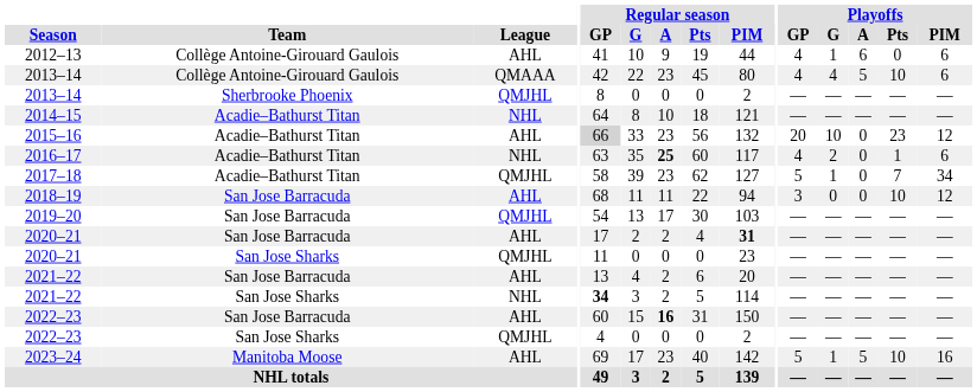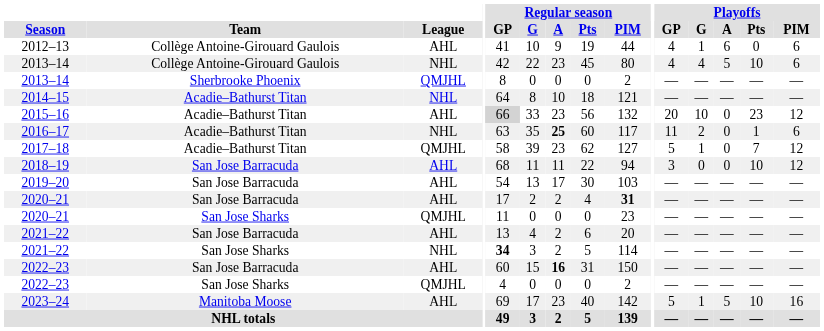 <table border="0" cellpadding="1" cellspacing="0" style="text-align:center; width:60em">
 <tr bgcolor="#e0e0e0">
 <th colspan="3" bgcolor="#ffffff"></th>
 <th rowspan="99" bgcolor="#ffffff"></th>
 <th colspan="5"><a href='#'>Regular season</a></th>
 <th rowspan="99" bgcolor="#ffffff"></th>
 <th colspan="5"><a href='#'>Playoffs</a></th>
 </tr>
 <tr bgcolor="#e0e0e0">
 <th><a href='#'>Season</a></th>
 <th>Team</th>
 <th>League</th>
 <th>GP</th>
 <th><a href='#'>G</a></th>
 <th><a href='#'>A</a></th>
 <th><a href='#'>Pts</a></th>
 <th><a href='#'>PIM</a></th>
 <th>GP</th>
 <th>G</th>
 <th>A</th>
 <th>Pts</th>
 <th>PIM</th>
 </tr>
 <tr>
 <td>2012–13</td>
 <td>Collège Antoine-Girouard Gaulois</td>
 <td>AHL</td>
 <td>41</td>
 <td>10</td>
 <td>9</td>
 <td>19</td>
 <td>44</td>
 <td>4</td>
 <td>1</td>
 <td>6</td>
 <td>0</td>
 <td>6</td>
 </tr>
 <tr bgcolor="#f0f0f0">
 <td>2013–14</td>
 <td>Collège Antoine-Girouard Gaulois</td>
-<td>QMAAA</td>
+<td>NHL</td>
 <td>42</td>
 <td>22</td>
 <td>23</td>
 <td>45</td>
 <td>80</td>
 <td>4</td>
 <td>4</td>
 <td>5</td>
 <td>10</td>
 <td>6</td>
 </tr>
 <tr>
 <td><a href='#'>2013–14</a></td>
 <td><a href='#'>Sherbrooke Phoenix</a></td>
 <td><a href='#'>QMJHL</a></td>
 <td>8</td>
 <td>0</td>
 <td>0</td>
 <td>0</td>
 <td>2</td>
 <td>—</td>
 <td>—</td>
 <td>—</td>
 <td>—</td>
 <td>—</td>
 </tr>
 <tr bgcolor="#f0f0f0">
 <td><a href='#'>2014–15</a></td>
 <td><a href='#'>Acadie–Bathurst Titan</a></td>
 <td><a href='#'>NHL</a></td>
 <td>64</td>
 <td>8</td>
 <td>10</td>
 <td>18</td>
 <td>121</td>
 <td>—</td>
 <td>—</td>
 <td>—</td>
 <td>—</td>
 <td>—</td>
 </tr>
 <tr>
 <td><a href='#'>2015–16</a></td>
 <td>Acadie–Bathurst Titan</td>
 <td>AHL</td>
 <td style="background: lightgrey;">66</td>
 <td>33</td>
 <td>23</td>
 <td>56</td>
 <td>132</td>
 <td>20</td>
 <td>10</td>
 <td>0</td>
 <td>23</td>
 <td>12</td>
 </tr>
 <tr bgcolor="#f0f0f0">
 <td><a href='#'>2016–17</a></td>
 <td>Acadie–Bathurst Titan</td>
 <td>NHL</td>
 <td>63</td>
 <td>35</td>
 <td><strong>25</strong></td>
 <td>60</td>
 <td>117</td>
-<td>4</td>
+<td>11</td>
 <td>2</td>
 <td>0</td>
 <td>1</td>
 <td>6</td>
 </tr>
 <tr>
 <td><a href='#'>2017–18</a></td>
 <td>Acadie–Bathurst Titan</td>
 <td>QMJHL</td>
 <td>58</td>
 <td>39</td>
 <td>23</td>
 <td>62</td>
 <td>127</td>
 <td>5</td>
 <td>1</td>
 <td>0</td>
 <td>7</td>
-<td>34</td>
+<td>12</td>
 </tr>
 <tr bgcolor="#f0f0f0">
 <td><a href='#'>2018–19</a></td>
 <td><a href='#'>San Jose Barracuda</a></td>
 <td><a href='#'>AHL</a></td>
 <td>68</td>
 <td>11</td>
 <td>11</td>
 <td>22</td>
 <td>94</td>
 <td>3</td>
 <td>0</td>
 <td>0</td>
 <td>10</td>
 <td>12</td>
 </tr>
 <tr>
 <td><a href='#'>2019–20</a></td>
 <td>San Jose Barracuda</td>
-<td><a href='#'>QMJHL</a></td>
+<td>AHL</td>
 <td>54</td>
 <td>13</td>
 <td>17</td>
 <td>30</td>
 <td>103</td>
 <td>—</td>
 <td>—</td>
 <td>—</td>
 <td>—</td>
 <td>—</td>
 </tr>
 <tr bgcolor="#f0f0f0">
 <td><a href='#'>2020–21</a></td>
 <td>San Jose Barracuda</td>
 <td>AHL</td>
 <td>17</td>
 <td>2</td>
 <td>2</td>
 <td>4</td>
 <td><strong>31</strong></td>
 <td>—</td>
 <td>—</td>
 <td>—</td>
 <td>—</td>
 <td>—</td>
 </tr>
 <tr>
 <td><a href='#'>2020–21</a></td>
 <td><a href='#'>San Jose Sharks</a></td>
 <td>QMJHL</td>
 <td>11</td>
 <td>0</td>
 <td>0</td>
 <td>0</td>
 <td>23</td>
 <td>—</td>
 <td>—</td>
 <td>—</td>
 <td>—</td>
 <td>—</td>
 </tr>
 <tr bgcolor="#f0f0f0">
 <td><a href='#'>2021–22</a></td>
 <td>San Jose Barracuda</td>
 <td>AHL</td>
 <td>13</td>
 <td>4</td>
 <td>2</td>
 <td>6</td>
 <td>20</td>
 <td>—</td>
 <td>—</td>
 <td>—</td>
 <td>—</td>
 <td>—</td>
 </tr>
 <tr>
 <td><a href='#'>2021–22</a></td>
 <td>San Jose Sharks</td>
 <td>NHL</td>
 <td><strong>34</strong></td>
 <td>3</td>
 <td>2</td>
 <td>5</td>
 <td>114</td>
 <td>—</td>
 <td>—</td>
 <td>—</td>
 <td>—</td>
 <td>—</td>
 </tr>
 <tr bgcolor="#f0f0f0">
 <td><a href='#'>2022–23</a></td>
 <td>San Jose Barracuda</td>
 <td>AHL</td>
 <td>60</td>
 <td>15</td>
 <td><strong>16</strong></td>
 <td>31</td>
 <td>150</td>
 <td>—</td>
 <td>—</td>
 <td>—</td>
 <td>—</td>
 <td>—</td>
 </tr>
 <tr>
 <td><a href='#'>2022–23</a></td>
 <td>San Jose Sharks</td>
 <td>QMJHL</td>
 <td>4</td>
 <td>0</td>
 <td>0</td>
 <td>0</td>
 <td>2</td>
 <td>—</td>
 <td>—</td>
 <td>—</td>
 <td>—</td>
 <td>—</td>
 </tr>
 <tr bgcolor="#f0f0f0">
 <td><a href='#'>2023–24</a></td>
 <td><a href='#'>Manitoba Moose</a></td>
 <td>AHL</td>
 <td>69</td>
 <td>17</td>
 <td>23</td>
 <td>40</td>
 <td>142</td>
 <td>5</td>
 <td>1</td>
 <td>5</td>
 <td>10</td>
 <td>16</td>
 </tr>
 <tr bgcolor="#e0e0e0">
 <th colspan="3">NHL totals</th>
 <th>49</th>
 <th>3</th>
 <th>2</th>
 <th>5</th>
 <th>139</th>
 <th>—</th>
 <th>—</th>
 <th>—</th>
 <th>—</th>
 <th>—</th>
 </tr>
 </table>
